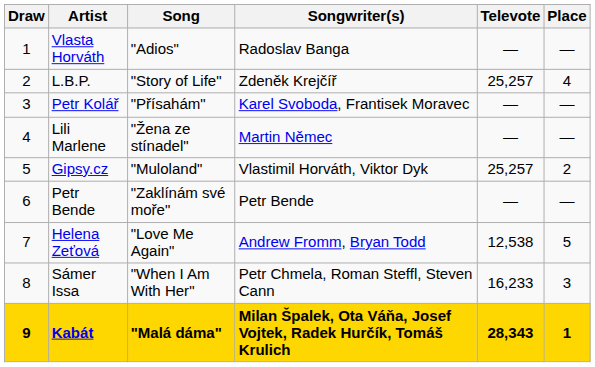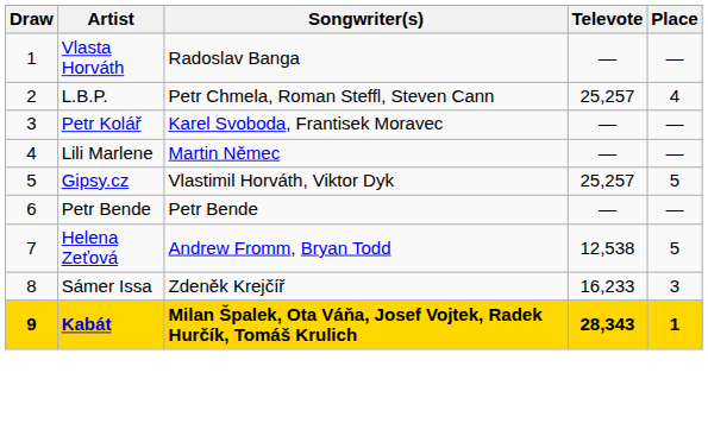 <table class="sortable wikitable" style="margin: 1em auto 1em auto; text-align:center">
 <tr>
 <th>Draw</th>
 <th>Artist</th>
-<th>Song</th>
 <th>Songwriter(s)</th>
 <th>Televote</th>
 <th>Place</th>
 </tr>
 <tr>
 <td>1</td>
 <td align="left"><a href='#'>Vlasta Horváth</a></td>
-<td align="left">"Adios"</td>
 <td align="left">Radoslav Banga</td>
 <td data-sort-value="0">—</td>
 <td data-sort-value="6">—</td>
 </tr>
 <tr>
 <td>2</td>
 <td align="left" data-sort-value="LBP">L.B.P.</td>
-<td align="left">"Story of Life"</td>
-<td align="left">Zdeněk Krejčíř</td>
+<td align="left">Petr Chmela, Roman Steffl, Steven Cann</td>
 <td>25,257</td>
 <td>4</td>
 </tr>
 <tr>
 <td>3</td>
 <td align="left"><a href='#'>Petr Kolář</a></td>
-<td align="left">"Přísahám"</td>
 <td align="left"><a href='#'>Karel Svoboda</a>, Frantisek Moravec</td>
 <td data-sort-value="0">—</td>
 <td data-sort-value="6">—</td>
 </tr>
 <tr>
 <td>4</td>
 <td align="left">Lili Marlene</td>
-<td align="left">"Žena ze stínadel"</td>
 <td align="left"><a href='#'>Martin Němec</a></td>
 <td data-sort-value="0">—</td>
 <td data-sort-value="6">—</td>
 </tr>
 <tr>
 <td>5</td>
 <td align="left"><a href='#'>Gipsy.cz</a></td>
-<td align="left">"Muloland"</td>
 <td align="left">Vlastimil Horváth, Viktor Dyk</td>
 <td>25,257</td>
-<td>2</td>
+<td>5</td>
 </tr>
 <tr>
 <td>6</td>
 <td align="left">Petr Bende</td>
-<td align="left">"Zaklínám své moře"</td>
 <td align="left">Petr Bende</td>
 <td data-sort-value="0">—</td>
 <td data-sort-value="6">—</td>
 </tr>
 <tr>
 <td>7</td>
 <td align="left"><a href='#'>Helena Zeťová</a></td>
-<td align="left">"Love Me Again"</td>
 <td align="left"><a href='#'>Andrew Fromm</a>, <a href='#'>Bryan Todd</a></td>
 <td>12,538</td>
 <td>5</td>
 </tr>
 <tr>
 <td>8</td>
 <td align="left">Sámer Issa</td>
-<td align="left">"When I Am With Her"</td>
-<td align="left">Petr Chmela, Roman Steffl, Steven Cann</td>
+<td align="left">Zdeněk Krejčíř</td>
 <td>16,233</td>
 <td>3</td>
 </tr>
 <tr style="font-weight:bold; background:gold;">
 <td>9</td>
 <td align="left"><a href='#'>Kabát</a></td>
-<td align="left">"Malá dáma"</td>
 <td align="left">Milan Špalek, Ota Váňa, Josef Vojtek, Radek Hurčík, Tomáš Krulich</td>
 <td>28,343</td>
 <td>1</td>
 </tr>
 </table>
